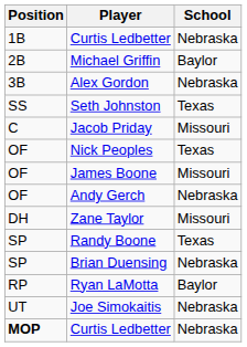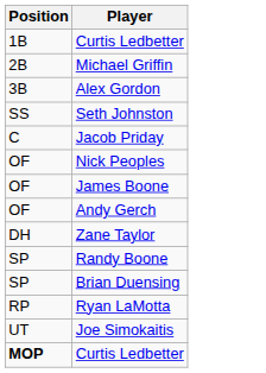 <table class="wikitable">
 <tr>
 <th>Position</th>
 <th>Player</th>
-<th>School</th>
 </tr>
 <tr>
 <td>1B</td>
 <td><a href='#'>Curtis Ledbetter</a></td>
-<td>Nebraska</td>
 </tr>
 <tr>
 <td>2B</td>
 <td><a href='#'>Michael Griffin</a></td>
-<td>Baylor</td>
 </tr>
 <tr>
 <td>3B</td>
 <td><a href='#'>Alex Gordon</a></td>
-<td>Nebraska</td>
 </tr>
 <tr>
 <td>SS</td>
 <td><a href='#'>Seth Johnston</a></td>
-<td>Texas</td>
 </tr>
 <tr>
 <td>C</td>
 <td><a href='#'>Jacob Priday</a></td>
-<td>Missouri</td>
 </tr>
 <tr>
 <td>OF</td>
 <td><a href='#'>Nick Peoples</a></td>
-<td>Texas</td>
 </tr>
 <tr>
 <td>OF</td>
 <td><a href='#'>James Boone</a></td>
-<td>Missouri</td>
 </tr>
 <tr>
 <td>OF</td>
 <td><a href='#'>Andy Gerch</a></td>
-<td>Nebraska</td>
 </tr>
 <tr>
 <td>DH</td>
 <td><a href='#'>Zane Taylor</a></td>
-<td>Missouri</td>
 </tr>
 <tr>
 <td>SP</td>
 <td><a href='#'>Randy Boone</a></td>
-<td>Texas</td>
 </tr>
 <tr>
 <td>SP</td>
 <td><a href='#'>Brian Duensing</a></td>
-<td>Nebraska</td>
 </tr>
 <tr>
 <td>RP</td>
 <td><a href='#'>Ryan LaMotta</a></td>
-<td>Baylor</td>
 </tr>
 <tr>
 <td>UT</td>
 <td><a href='#'>Joe Simokaitis</a></td>
-<td>Nebraska</td>
 </tr>
 <tr>
 <td><strong>MOP</strong></td>
 <td><a href='#'>Curtis Ledbetter</a></td>
-<td>Nebraska</td>
 </tr>
 </table>
